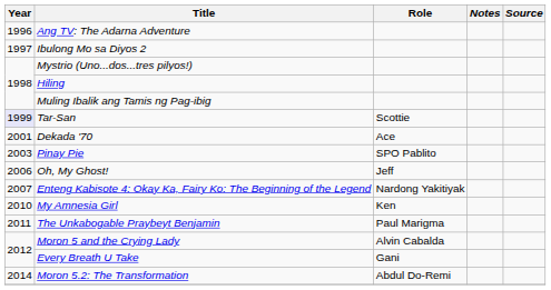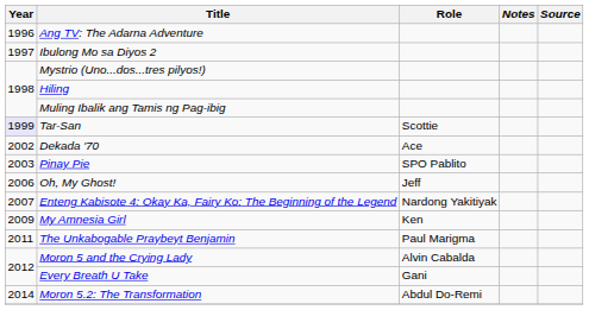 <table class="wikitable sortable" >
 <tr>
 <th>Year</th>
 <th>Title</th>
 <th>Role</th>
 <th class="unsortable"><em>Notes</em></th>
 <th class="unsortable"><em>Source</em></th>
 </tr>
 <tr>
 <td>1996</td>
 <td><em><a href='#'>Ang TV</a>: The Adarna Adventure</em></td>
 <td></td>
 <td></td>
 <td></td>
 </tr>
 <tr>
 <td>1997</td>
 <td><em>Ibulong Mo sa Diyos 2</em></td>
 <td></td>
 <td></td>
 <td></td>
 </tr>
 <tr>
 <td rowspan="3">1998</td>
 <td><em>Mystrio (Uno...dos...tres pilyos!)</em></td>
 <td></td>
 <td></td>
 <td></td>
 </tr>
 <tr>
 <td><em><a href='#'>Hiling</a></em></td>
 <td></td>
 <td></td>
 <td></td>
 </tr>
 <tr>
 <td><em>Muling Ibalik ang Tamis ng Pag-ibig</em></td>
 <td></td>
 <td></td>
 <td></td>
 </tr>
 <tr>
 <td style="background: lavender;">1999</td>
 <td><em>Tar-San</em></td>
 <td>Scottie</td>
 <td></td>
 <td></td>
 </tr>
 <tr>
-<td>2001</td>
+<td>2002</td>
 <td><em>Dekada '70</em></td>
 <td>Ace</td>
 <td></td>
 <td><em></em></td>
 </tr>
 <tr>
 <td>2003</td>
 <td><em><a href='#'>Pinay Pie</a></em></td>
 <td>SPO Pablito</td>
 <td></td>
 <td></td>
 </tr>
 <tr>
 <td>2006</td>
 <td><em>Oh, My Ghost!</em></td>
 <td>Jeff</td>
 <td></td>
 <td></td>
 </tr>
 <tr>
 <td>2007</td>
 <td><em><a href='#'>Enteng Kabisote 4: Okay Ka, Fairy Ko: The Beginning of the Legend</a></em></td>
 <td>Nardong Yakitiyak</td>
 <td></td>
 <td></td>
 </tr>
 <tr>
-<td>2010</td>
+<td>2009</td>
 <td><em><a href='#'>My Amnesia Girl</a></em></td>
 <td>Ken</td>
 <td></td>
 <td></td>
 </tr>
 <tr>
 <td>2011</td>
 <td><em><a href='#'>The Unkabogable Praybeyt Benjamin</a></em></td>
 <td>Paul Marigma</td>
 <td></td>
 <td><em></em></td>
 </tr>
 <tr>
 <td rowspan="2">2012</td>
 <td><em><a href='#'>Moron 5 and the Crying Lady</a></em></td>
 <td>Alvin Cabalda</td>
 <td></td>
 <td></td>
 </tr>
 <tr>
 <td><em><a href='#'>Every Breath U Take</a></em></td>
 <td>Gani</td>
 <td></td>
 <td></td>
 </tr>
 <tr>
 <td>2014</td>
 <td><em><a href='#'>Moron 5.2: The Transformation</a></em></td>
 <td>Abdul Do-Remi</td>
 <td></td>
 <td></td>
 </tr>
 <tr>
 </tr>
 </table>
